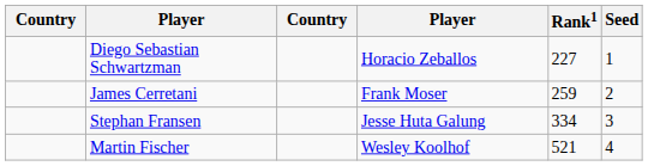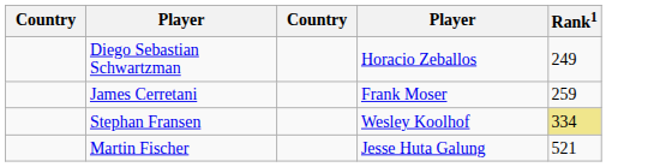 <table class="sortable wikitable">
 <tr>
 <th width="70">Country</th>
 <th width="175">Player</th>
 <th width="70">Country</th>
 <th width="175">Player</th>
 <th>Rank<sup>1</sup></th>
-<th>Seed</th>
 </tr>
 <tr>
 <td></td>
 <td><a href='#'>Diego Sebastian Schwartzman</a></td>
 <td></td>
 <td><a href='#'>Horacio Zeballos</a></td>
-<td>227</td>
-<td>1</td>
+<td>249</td>
 </tr>
 <tr>
 <td></td>
 <td><a href='#'>James Cerretani</a></td>
 <td></td>
 <td><a href='#'>Frank Moser</a></td>
 <td>259</td>
-<td>2</td>
 </tr>
 <tr>
 <td></td>
 <td><a href='#'>Stephan Fransen</a></td>
 <td></td>
-<td><a href='#'>Jesse Huta Galung</a></td>
-<td>334</td>
-<td>3</td>
+<td><a href='#'>Wesley Koolhof</a></td>
+<td style="background: khaki;">334</td>
 </tr>
 <tr>
 <td></td>
 <td><a href='#'>Martin Fischer</a></td>
 <td></td>
-<td><a href='#'>Wesley Koolhof</a></td>
+<td><a href='#'>Jesse Huta Galung</a></td>
 <td>521</td>
-<td>4</td>
 </tr>
 </table>
